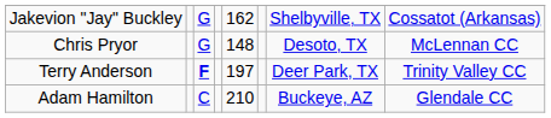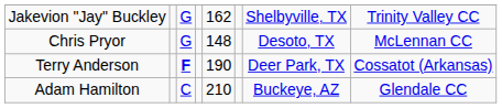 <table class="wikitable sortable" style="text-align: center">
 <tr align=center>
 </tr>
 <tr>
 <td>Jakevion "Jay" Buckley</td>
 <td></td>
 <td><a href='#'>G</a></td>
 <td></td>
 <td>162</td>
 <td></td>
 <td><a href='#'>Shelbyville, TX</a></td>
-<td><a href='#'>Cossatot (Arkansas)</a></td>
+<td><a href='#'>Trinity Valley CC</a></td>
 </tr>
 <tr>
 <td>Chris Pryor</td>
 <td></td>
 <td><a href='#'>G</a></td>
 <td></td>
 <td>148</td>
 <td></td>
 <td><a href='#'>Desoto, TX</a></td>
 <td><a href='#'>McLennan CC</a></td>
 </tr>
 <tr>
 <td>Terry Anderson</td>
 <td></td>
 <td><strong><a href='#'>F</a></strong></td>
 <td></td>
-<td>197</td>
+<td>190</td>
 <td></td>
 <td><a href='#'>Deer Park, TX</a></td>
-<td><a href='#'>Trinity Valley CC</a></td>
+<td><a href='#'>Cossatot (Arkansas)</a></td>
 </tr>
 <tr>
 <td>Adam Hamilton</td>
 <td></td>
 <td><a href='#'>C</a></td>
 <td></td>
 <td>210</td>
 <td></td>
 <td><a href='#'>Buckeye, AZ</a></td>
 <td><a href='#'>Glendale CC</a></td>
 </tr>
 </table>
